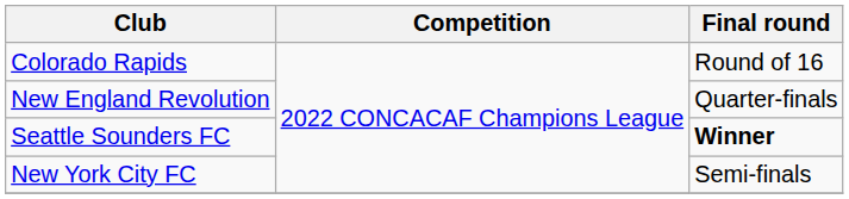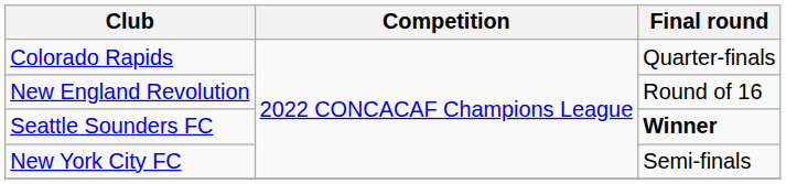 <table class="wikitable">
 <tr>
 <th>Club</th>
 <th>Competition</th>
 <th>Final round</th>
 </tr>
 <tr>
 <td><a href='#'>Colorado Rapids</a></td>
 <td rowspan=4><a href='#'>2022 CONCACAF Champions League</a></td>
-<td>Round of 16</td>
+<td>Quarter-finals</td>
 </tr>
 <tr>
 <td><a href='#'>New England Revolution</a></td>
-<td>Quarter-finals</td>
+<td>Round of 16</td>
 </tr>
 <tr>
 <td><a href='#'>Seattle Sounders FC</a></td>
 <td><strong>Winner</strong></td>
 </tr>
 <tr>
 <td><a href='#'>New York City FC</a></td>
 <td>Semi-finals</td>
 </tr>
 <tr>
 </tr>
 </table>
